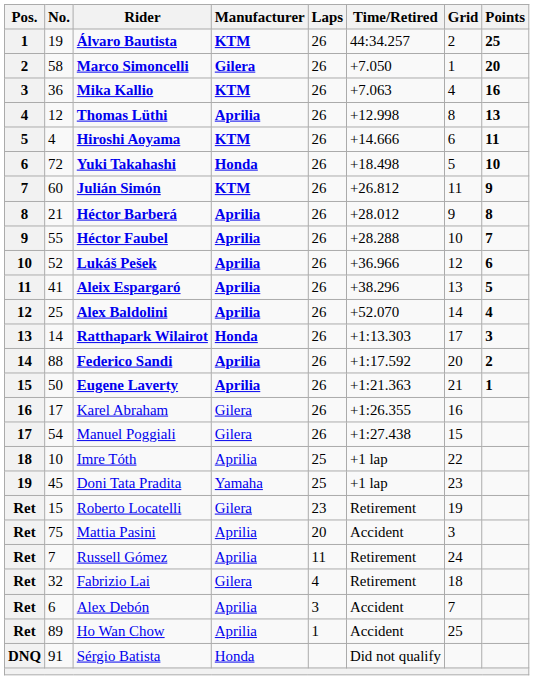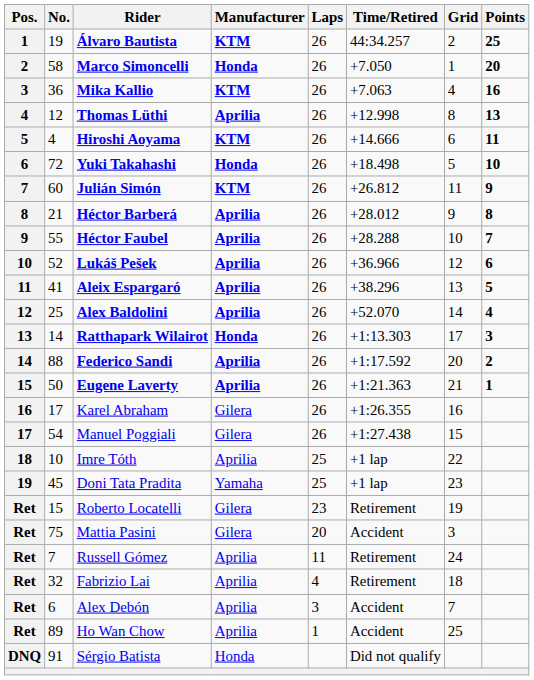 <table class="wikitable" style="font-size: 95%;">
 <tr>
 <th>Pos.</th>
 <th>No.</th>
 <th>Rider</th>
 <th>Manufacturer</th>
 <th>Laps</th>
 <th>Time/Retired</th>
 <th>Grid</th>
 <th>Points</th>
 </tr>
 <tr>
 <th>1</th>
 <td>19</td>
 <td> <strong><a href='#'>Álvaro Bautista</a></strong></td>
 <td><strong><a href='#'>KTM</a></strong></td>
 <td>26</td>
 <td>44:34.257</td>
 <td>2</td>
 <td><strong>25</strong></td>
 </tr>
 <tr>
 <th>2</th>
 <td>58</td>
 <td> <strong><a href='#'>Marco Simoncelli</a></strong></td>
-<td><strong><a href='#'>Gilera</a></strong></td>
+<td><strong><a href='#'>Honda</a></strong></td>
 <td>26</td>
 <td>+7.050</td>
 <td>1</td>
 <td><strong>20</strong></td>
 </tr>
 <tr>
 <th>3</th>
 <td>36</td>
 <td> <strong><a href='#'>Mika Kallio</a></strong></td>
 <td><strong><a href='#'>KTM</a></strong></td>
 <td>26</td>
 <td>+7.063</td>
 <td>4</td>
 <td><strong>16</strong></td>
 </tr>
 <tr>
 <th>4</th>
 <td>12</td>
 <td> <strong><a href='#'>Thomas Lüthi</a></strong></td>
 <td><strong><a href='#'>Aprilia</a></strong></td>
 <td>26</td>
 <td>+12.998</td>
 <td>8</td>
 <td><strong>13</strong></td>
 </tr>
 <tr>
 <th>5</th>
 <td>4</td>
 <td> <strong><a href='#'>Hiroshi Aoyama</a></strong></td>
 <td><strong><a href='#'>KTM</a></strong></td>
 <td>26</td>
 <td>+14.666</td>
 <td>6</td>
 <td><strong>11</strong></td>
 </tr>
 <tr>
 <th>6</th>
 <td>72</td>
 <td> <strong><a href='#'>Yuki Takahashi</a></strong></td>
 <td><strong><a href='#'>Honda</a></strong></td>
 <td>26</td>
 <td>+18.498</td>
 <td>5</td>
 <td><strong>10</strong></td>
 </tr>
 <tr>
 <th>7</th>
 <td>60</td>
 <td> <strong><a href='#'>Julián Simón</a></strong></td>
 <td><strong><a href='#'>KTM</a></strong></td>
 <td>26</td>
 <td>+26.812</td>
 <td>11</td>
 <td><strong>9</strong></td>
 </tr>
 <tr>
 <th>8</th>
 <td>21</td>
 <td> <strong><a href='#'>Héctor Barberá</a></strong></td>
 <td><strong><a href='#'>Aprilia</a></strong></td>
 <td>26</td>
 <td>+28.012</td>
 <td>9</td>
 <td><strong>8</strong></td>
 </tr>
 <tr>
 <th>9</th>
 <td>55</td>
 <td> <strong><a href='#'>Héctor Faubel</a></strong></td>
 <td><strong><a href='#'>Aprilia</a></strong></td>
 <td>26</td>
 <td>+28.288</td>
 <td>10</td>
 <td><strong>7</strong></td>
 </tr>
 <tr>
 <th>10</th>
 <td>52</td>
 <td> <strong><a href='#'>Lukáš Pešek</a></strong></td>
 <td><strong><a href='#'>Aprilia</a></strong></td>
 <td>26</td>
 <td>+36.966</td>
 <td>12</td>
 <td><strong>6</strong></td>
 </tr>
 <tr>
 <th>11</th>
 <td>41</td>
 <td> <strong><a href='#'>Aleix Espargaró</a></strong></td>
 <td><strong><a href='#'>Aprilia</a></strong></td>
 <td>26</td>
 <td>+38.296</td>
 <td>13</td>
 <td><strong>5</strong></td>
 </tr>
 <tr>
 <th>12</th>
 <td>25</td>
 <td> <strong><a href='#'>Alex Baldolini</a></strong></td>
 <td><strong><a href='#'>Aprilia</a></strong></td>
 <td>26</td>
 <td>+52.070</td>
 <td>14</td>
 <td><strong>4</strong></td>
 </tr>
 <tr>
 <th>13</th>
 <td>14</td>
 <td> <strong><a href='#'>Ratthapark Wilairot</a></strong></td>
 <td><strong><a href='#'>Honda</a></strong></td>
 <td>26</td>
 <td>+1:13.303</td>
 <td>17</td>
 <td><strong>3</strong></td>
 </tr>
 <tr>
 <th>14</th>
 <td>88</td>
 <td> <strong><a href='#'>Federico Sandi</a></strong></td>
 <td><strong><a href='#'>Aprilia</a></strong></td>
 <td>26</td>
 <td>+1:17.592</td>
 <td>20</td>
 <td><strong>2</strong></td>
 </tr>
 <tr>
 <th>15</th>
 <td>50</td>
 <td> <strong><a href='#'>Eugene Laverty</a></strong></td>
 <td><strong><a href='#'>Aprilia</a></strong></td>
 <td>26</td>
 <td>+1:21.363</td>
 <td>21</td>
 <td><strong>1</strong></td>
 </tr>
 <tr>
 <th>16</th>
 <td>17</td>
 <td> <a href='#'>Karel Abraham</a></td>
 <td><a href='#'>Gilera</a></td>
 <td>26</td>
 <td>+1:26.355</td>
 <td>16</td>
 <td></td>
 </tr>
 <tr>
 <th>17</th>
 <td>54</td>
 <td> <a href='#'>Manuel Poggiali</a></td>
 <td><a href='#'>Gilera</a></td>
 <td>26</td>
 <td>+1:27.438</td>
 <td>15</td>
 <td></td>
 </tr>
 <tr>
 <th>18</th>
 <td>10</td>
 <td> <a href='#'>Imre Tóth</a></td>
 <td><a href='#'>Aprilia</a></td>
 <td>25</td>
 <td>+1 lap</td>
 <td>22</td>
 <td></td>
 </tr>
 <tr>
 <th>19</th>
 <td>45</td>
 <td> <a href='#'>Doni Tata Pradita</a></td>
 <td><a href='#'>Yamaha</a></td>
 <td>25</td>
 <td>+1 lap</td>
 <td>23</td>
 <td></td>
 </tr>
 <tr>
 <th>Ret</th>
 <td>15</td>
 <td> <a href='#'>Roberto Locatelli</a></td>
 <td><a href='#'>Gilera</a></td>
 <td>23</td>
 <td>Retirement</td>
 <td>19</td>
 <td></td>
 </tr>
 <tr>
 <th>Ret</th>
 <td>75</td>
 <td> <a href='#'>Mattia Pasini</a></td>
-<td><a href='#'>Aprilia</a></td>
+<td><a href='#'>Gilera</a></td>
 <td>20</td>
 <td>Accident</td>
 <td>3</td>
 <td></td>
 </tr>
 <tr>
 <th>Ret</th>
 <td>7</td>
 <td> <a href='#'>Russell Gómez</a></td>
 <td><a href='#'>Aprilia</a></td>
 <td>11</td>
 <td>Retirement</td>
 <td>24</td>
 <td></td>
 </tr>
 <tr>
 <th>Ret</th>
 <td>32</td>
 <td> <a href='#'>Fabrizio Lai</a></td>
-<td><a href='#'>Gilera</a></td>
+<td><a href='#'>Aprilia</a></td>
 <td>4</td>
 <td>Retirement</td>
 <td>18</td>
 <td></td>
 </tr>
 <tr>
 <th>Ret</th>
 <td>6</td>
 <td> <a href='#'>Alex Debón</a></td>
 <td><a href='#'>Aprilia</a></td>
 <td>3</td>
 <td>Accident</td>
 <td>7</td>
 <td></td>
 </tr>
 <tr>
 <th>Ret</th>
 <td>89</td>
 <td> <a href='#'>Ho Wan Chow</a></td>
 <td><a href='#'>Aprilia</a></td>
 <td>1</td>
 <td>Accident</td>
 <td>25</td>
 <td></td>
 </tr>
 <tr>
 <th>DNQ</th>
 <td>91</td>
 <td> <a href='#'>Sérgio Batista</a></td>
 <td><a href='#'>Honda</a></td>
 <td></td>
 <td>Did not qualify</td>
 <td></td>
 <td></td>
 </tr>
 <tr>
 <th colspan=8></th>
 </tr>
 </table>
